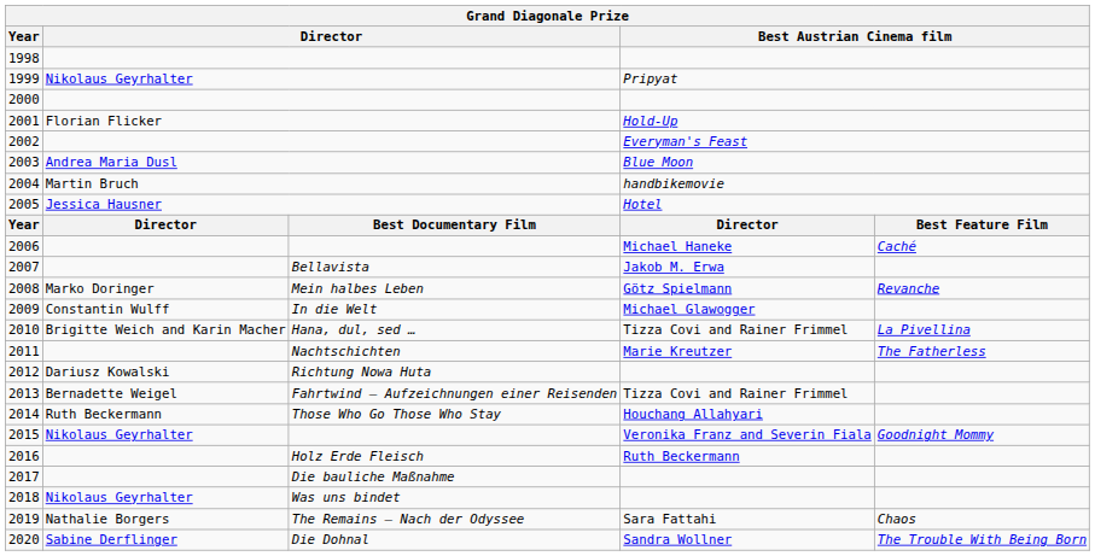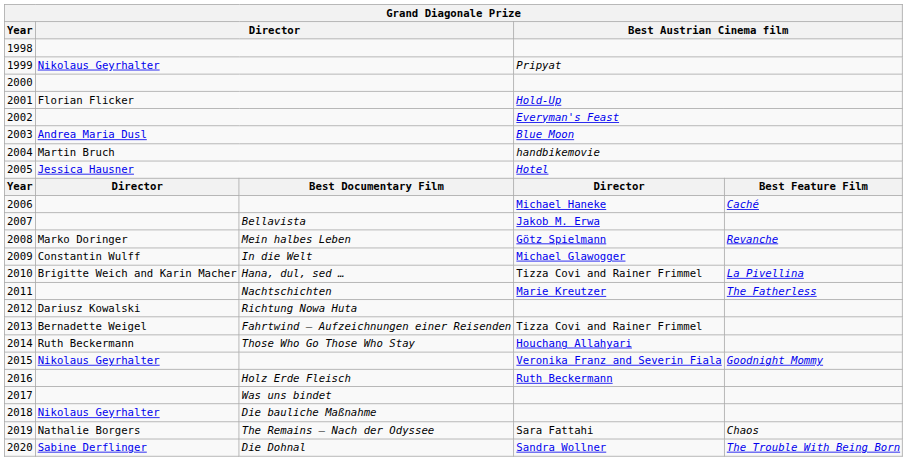 <table class="wikitable">
 <tr>
 <th colspan="5">Grand Diagonale Prize</th>
 </tr>
 <tr class="hintergrundfarbe6" align="center">
 <th>Year</th>
 <th colspan="2">Director</th>
 <th colspan="2">Best Austrian Cinema film</th>
 </tr>
 <tr>
 <td>1998</td>
 <td colspan="2"></td>
 <td colspan="2"></td>
 </tr>
 <tr>
 <td>1999</td>
 <td colspan="2"><a href='#'>Nikolaus Geyrhalter</a></td>
 <td colspan="2"><em>Pripyat</em></td>
 </tr>
 <tr>
 <td>2000</td>
 <td colspan="2"></td>
 <td colspan="2"></td>
 </tr>
 <tr>
 <td>2001</td>
 <td colspan="2">Florian Flicker</td>
 <td colspan="2"><em><a href='#'>Hold-Up</a></em></td>
 </tr>
 <tr>
 <td>2002</td>
 <td colspan="2"></td>
 <td colspan="2"><em><a href='#'>Everyman's Feast</a></em></td>
 </tr>
 <tr>
 <td>2003</td>
 <td colspan="2"><a href='#'>Andrea Maria Dusl</a></td>
 <td colspan="2"><em><a href='#'>Blue Moon</a></em></td>
 </tr>
 <tr>
 <td>2004</td>
 <td colspan="2">Martin Bruch</td>
 <td colspan="2"><em>handbikemovie</em></td>
 </tr>
 <tr>
 <td>2005</td>
 <td colspan="2"><a href='#'>Jessica Hausner</a></td>
 <td colspan="2"><em><a href='#'>Hotel</a></em></td>
 </tr>
 <tr class="hintergrundfarbe6" align="center">
 <th>Year</th>
 <th>Director</th>
 <th>Best Documentary Film</th>
 <th>Director</th>
 <th>Best Feature Film</th>
 </tr>
 <tr>
 <td>2006</td>
 <td></td>
 <td></td>
 <td><a href='#'>Michael Haneke</a></td>
 <td><em><a href='#'>Caché</a></em></td>
 </tr>
 <tr>
 <td>2007</td>
 <td></td>
 <td><em>Bellavista</em></td>
 <td><a href='#'>Jakob M. Erwa</a></td>
 <td></td>
 </tr>
 <tr>
 <td>2008</td>
 <td>Marko Doringer</td>
 <td><em>Mein halbes Leben</em></td>
 <td><a href='#'>Götz Spielmann</a></td>
 <td><em><a href='#'>Revanche</a></em></td>
 </tr>
 <tr>
 <td>2009</td>
 <td>Constantin Wulff</td>
 <td><em>In die Welt</em></td>
 <td><a href='#'>Michael Glawogger</a></td>
 <td></td>
 </tr>
 <tr>
 <td>2010</td>
 <td>Brigitte Weich and Karin Macher</td>
 <td><em>Hana, dul, sed …</em></td>
 <td>Tizza Covi and Rainer Frimmel</td>
 <td><em><a href='#'>La Pivellina</a></em></td>
 </tr>
 <tr>
 <td>2011</td>
 <td></td>
 <td><em>Nachtschichten</em></td>
 <td><a href='#'>Marie Kreutzer</a></td>
 <td><em><a href='#'>The Fatherless</a></em></td>
 </tr>
 <tr>
 <td>2012</td>
 <td>Dariusz Kowalski</td>
 <td><em>Richtung Nowa Huta</em></td>
 <td></td>
 <td></td>
 </tr>
 <tr>
 <td>2013</td>
 <td>Bernadette Weigel</td>
 <td><em>Fahrtwind – Aufzeichnungen einer Reisenden</em></td>
 <td>Tizza Covi and Rainer Frimmel</td>
 <td></td>
 </tr>
 <tr>
 <td>2014</td>
 <td>Ruth Beckermann</td>
 <td><em>Those Who Go Those Who Stay</em></td>
 <td><a href='#'>Houchang Allahyari</a></td>
 <td></td>
 </tr>
 <tr>
 <td>2015</td>
 <td><a href='#'>Nikolaus Geyrhalter</a></td>
 <td></td>
 <td><a href='#'>Veronika Franz and Severin Fiala</a></td>
 <td><em><a href='#'>Goodnight Mommy</a></em></td>
 </tr>
 <tr>
 <td>2016</td>
 <td></td>
 <td><em>Holz Erde Fleisch</em></td>
 <td><a href='#'>Ruth Beckermann</a></td>
 <td></td>
 </tr>
 <tr>
 <td>2017</td>
 <td></td>
-<td><em>Die bauliche Maßnahme</em></td>
+<td><em>Was uns bindet</em></td>
 <td></td>
 <td></td>
 </tr>
 <tr>
 <td>2018</td>
 <td><a href='#'>Nikolaus Geyrhalter</a></td>
-<td><em>Was uns bindet</em></td>
+<td><em>Die bauliche Maßnahme</em></td>
 <td></td>
 <td></td>
 </tr>
 <tr>
 <td>2019</td>
 <td>Nathalie Borgers</td>
 <td><em>The Remains – Nach der Odyssee</em></td>
 <td>Sara Fattahi</td>
 <td><em>Chaos</em></td>
 </tr>
 <tr>
 <td>2020</td>
 <td><a href='#'>Sabine Derflinger</a></td>
 <td><em>Die Dohnal</em></td>
 <td><a href='#'>Sandra Wollner</a></td>
 <td><em><a href='#'>The Trouble With Being Born</a></em></td>
 </tr>
 </table>
